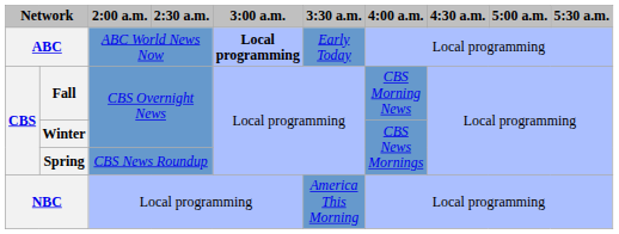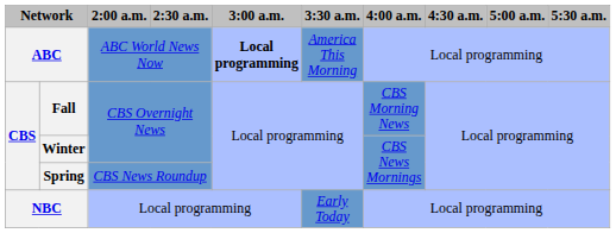 <table class="wikitable" style="width:100%;margin-right:0;text-align:center">
 <tr>
 <th style="background-color:#C0C0C0;text-align:center" colspan="2">Network</th>
 <th style="background-color:#C0C0C0;text-align:center">2:00 a.m.</th>
 <th style="background-color:#C0C0C0;text-align:center">2:30 a.m.</th>
 <th style="background-color:#C0C0C0;text-align:center">3:00 a.m.</th>
 <th style="background-color:#C0C0C0;text-align:center">3:30 a.m.</th>
 <th style="background-color:#C0C0C0;text-align:center">4:00 a.m.</th>
 <th style="background-color:#C0C0C0;text-align:center">4:30 a.m.</th>
 <th style="background-color:#C0C0C0;text-align:center">5:00 a.m.</th>
 <th style="background-color:#C0C0C0;text-align:center">5:30 a.m.</th>
 </tr>
 <tr>
 <th colspan="2"><a href='#'>ABC</a></th>
 <td colspan="2" style="background:#6699CC"><em><a href='#'>ABC World News Now</a></em></td>
 <td style="background:#abbfff"><strong>Local programming</strong></td>
-<td style="background: #6699CC"><em><a href='#'>Early Today</a></em></td>
+<td style="background: #6699CC"><em><a href='#'>America This Morning</a></em></td>
 <td colspan="4" style="background:#abbfff">Local programming</td>
 </tr>
 <tr>
 <th rowspan="3"><a href='#'>CBS</a></th>
 <th>Fall</th>
 <td rowspan="2" colspan="2" style="background: #6699CC"><em><a href='#'>CBS Overnight News</a></em></td>
 <td rowspan="3" colspan="2" style="background:#abbfff">Local programming</td>
 <td style="background: #6699CC"><em><a href='#'>CBS Morning News</a></em></td>
 <td rowspan="3" colspan="3" style="background:#abbfff">Local programming</td>
 </tr>
 <tr>
 <th>Winter</th>
 <td rowspan="2" style="background: #6699CC"><em><a href='#'>CBS News Mornings</a></em></td>
 </tr>
 <tr>
 <th>Spring</th>
 <td colspan="2" style="background: #6699CC"><em><a href='#'>CBS News Roundup</a></em></td>
 </tr>
 <tr>
 <th colspan="2"><a href='#'>NBC</a></th>
 <td colspan="3" style="background:#abbfff">Local programming</td>
-<td style="background: #6699CC"><em><a href='#'>America This Morning</a></em></td>
+<td style="background: #6699CC"><em><a href='#'>Early Today</a></em></td>
 <td colspan="5" style="background:#abbfff">Local programming</td>
 </tr>
 </table>
